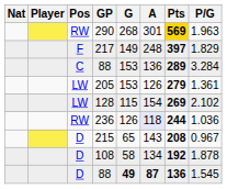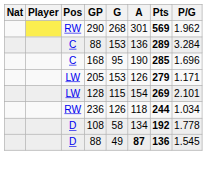 <table class="wikitable sortable">
 <tr>
 <th>Nat</th>
 <th>Player</th>
 <th>Pos</th>
 <th>GP</th>
 <th>G</th>
 <th>A</th>
 <th>Pts</th>
 <th>P/G</th>
 </tr>
 <tr align="center">
 <td></td>
 <td align="left" bgcolor="#FBEE4F"></td>
 <td><a href='#'>RW</a></td>
 <td>290</td>
 <td>268</td>
 <td>301</td>
-<td style="background: gold;"><strong>569</strong></td>
-<td>1.963</td>
-</tr>
-<tr align="center" bgcolor="#eeeeee">
-<td></td>
-<td align="left"></td>
-<td><a href='#'>F</a></td>
-<td>217</td>
-<td>149</td>
-<td>248</td>
-<td><strong>397</strong></td>
-<td>1.829</td>
+<td><strong>569</strong></td>
+<td>1.962</td>
 </tr>
 <tr align="center" bgcolor="#eeeeee">
 <td></td>
 <td align="left"></td>
 <td><a href='#'>C</a></td>
 <td>88</td>
 <td>153</td>
 <td>136</td>
 <td><strong>289</strong></td>
 <td>3.284</td>
 </tr>
 <tr align="center">
 <td></td>
 <td align="left"></td>
+<td><a href='#'>C</a></td>
+<td>168</td>
+<td>95</td>
+<td>190</td>
+<td><strong>285</strong></td>
+<td>1.696</td>
+</tr>
+<tr align="center">
+<td></td>
+<td align="left"></td>
 <td><a href='#'>LW</a></td>
 <td>205</td>
 <td>153</td>
 <td>126</td>
 <td><strong>279</strong></td>
-<td>1.361</td>
+<td>1.171</td>
 </tr>
 <tr align="center" bgcolor="#eeeeee">
 <td></td>
 <td align="left"></td>
 <td><a href='#'>LW</a></td>
 <td>128</td>
 <td>115</td>
 <td>154</td>
 <td><strong>269</strong></td>
-<td>2.102</td>
+<td>2.101</td>
 </tr>
 <tr align="center">
 <td></td>
 <td align="left"></td>
 <td><a href='#'>RW</a></td>
 <td>236</td>
 <td>126</td>
-<td style="background: lavender;">118</td>
+<td>118</td>
 <td><strong>244</strong></td>
-<td>1.036</td>
-</tr>
-<tr align="center">
-<td></td>
-<td align="left" bgcolor="#FBEE4F"></td>
-<td><a href='#'>D</a></td>
-<td>215</td>
-<td>65</td>
-<td>143</td>
-<td><strong>208</strong></td>
-<td>0.967</td>
+<td>1.034</td>
 </tr>
 <tr align="center" bgcolor="#eeeeee">
 <td></td>
 <td align="left"></td>
 <td><a href='#'>D</a></td>
 <td>108</td>
 <td>58</td>
 <td>134</td>
 <td><strong>192</strong></td>
-<td>1.878</td>
+<td>1.778</td>
 </tr>
 <tr align="center" bgcolor="#eeeeee">
 <td></td>
 <td align="left"></td>
 <td><a href='#'>D</a></td>
 <td>88</td>
-<td><strong>49</strong></td>
+<td>49</td>
 <td><strong>87</strong></td>
 <td><strong>136</strong></td>
 <td>1.545</td>
 </tr>
 </table>
